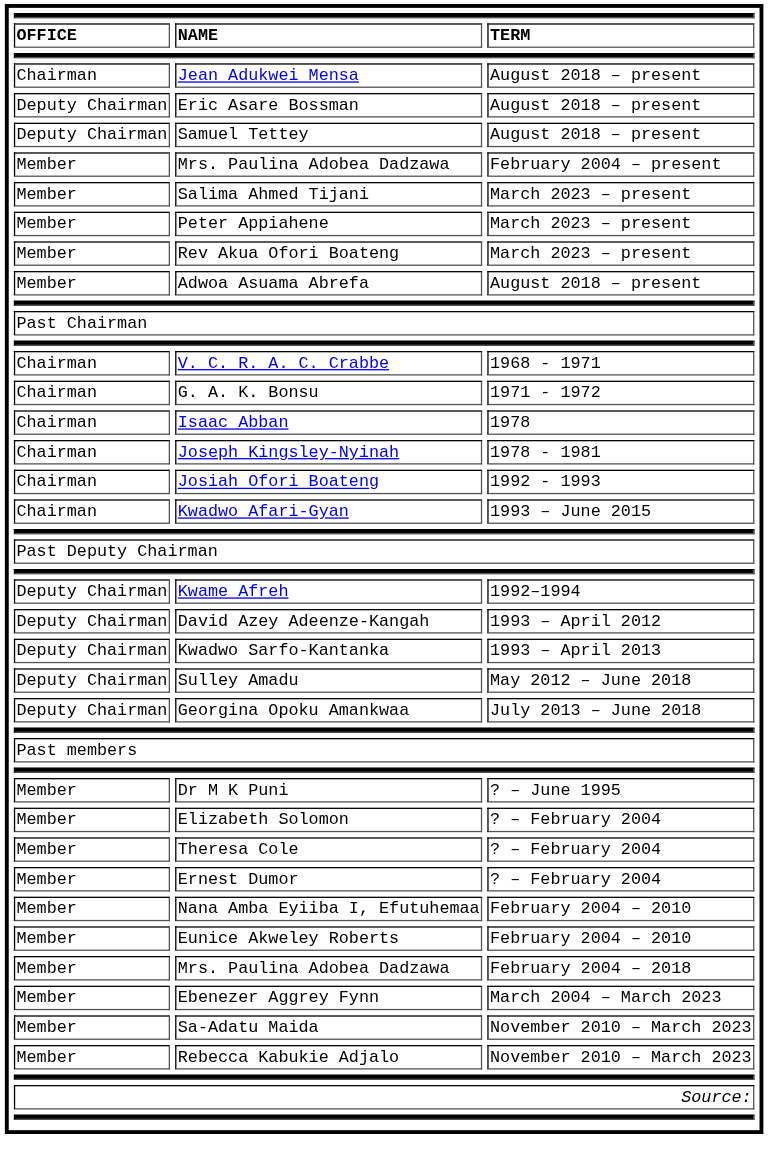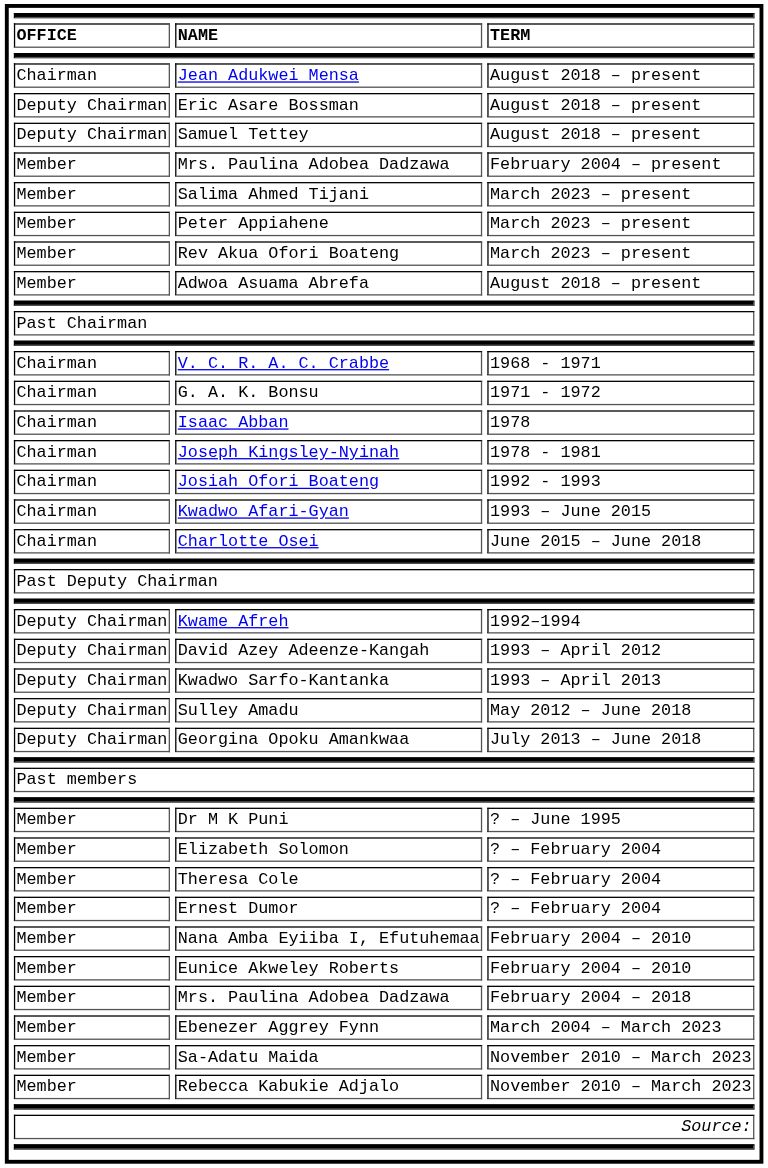 <table cellpadding="1" cellspacing="4" style="margin:3px; border:3px solid #000000;" align="center" border=1 style="border-collapse: collapse;">
 <tr>
 <th bgcolor="#000000" colspan="3"></th>
 </tr>
 <tr>
 <td align="left"><strong>OFFICE</strong></td>
 <td align="left"><strong>NAME</strong></td>
 <td align="left"><strong>TERM</strong></td>
 </tr>
 <tr>
 <th bgcolor="#000000" colspan="3"></th>
 </tr>
 <tr>
 <td align="left">Chairman</td>
 <td align="left"><a href='#'>Jean Adukwei Mensa</a></td>
 <td align="left">August 2018 – present</td>
 </tr>
 <tr>
 <td align="left">Deputy Chairman</td>
 <td align="left">Eric Asare Bossman</td>
 <td align="left">August 2018 – present</td>
 </tr>
 <tr>
 <td align="left">Deputy Chairman</td>
 <td align="left">Samuel Tettey </td>
 <td align="left">August 2018 – present</td>
 </tr>
 <tr>
 <td align="left">Member</td>
 <td align="left">Mrs. Paulina Adobea Dadzawa</td>
 <td align="left">February 2004 – present</td>
 </tr>
 <tr>
 <td align="left">Member</td>
 <td align="left">Salima Ahmed Tijani</td>
 <td align="left">March 2023 – present</td>
 </tr>
 <tr>
 <td align="left">Member</td>
 <td align="left">Peter Appiahene</td>
 <td align="left">March 2023 – present</td>
 </tr>
 <tr>
 <td align="left">Member</td>
 <td align="left">Rev Akua Ofori Boateng</td>
 <td align="left">March 2023 – present</td>
 </tr>
 <tr>
 <td align="left">Member</td>
 <td align="left">Adwoa Asuama Abrefa</td>
 <td align="left">August 2018 – present</td>
 </tr>
 <tr>
 <th bgcolor="#000000" colspan="3"></th>
 </tr>
 <tr>
 <td colspan=3>Past Chairman</td>
 </tr>
 <tr>
 <th bgcolor="#000000" colspan="3"></th>
 </tr>
 <tr>
 <td align="left">Chairman</td>
 <td align="left"><a href='#'>V. C. R. A. C. Crabbe</a></td>
 <td align="left">1968 - 1971</td>
 </tr>
 <tr>
 <td align="left">Chairman</td>
 <td align="left">G. A. K. Bonsu</td>
 <td align="left">1971 - 1972</td>
 </tr>
 <tr>
 <td align="left">Chairman</td>
 <td align="left"><a href='#'>Isaac Abban</a></td>
 <td align="left">1978</td>
 </tr>
 <tr>
 <td align="left">Chairman</td>
 <td align="left"><a href='#'>Joseph Kingsley-Nyinah</a></td>
 <td align="left">1978 - 1981</td>
 </tr>
 <tr>
 <td align="left">Chairman</td>
 <td align="left"><a href='#'>Josiah Ofori Boateng</a></td>
 <td align="left">1992 - 1993</td>
 </tr>
 <tr>
 <td align="left">Chairman</td>
 <td align="left"><a href='#'>Kwadwo Afari-Gyan</a></td>
 <td align="left">1993 – June 2015</td>
+</tr>
+<tr>
+<td align="left">Chairman</td>
+<td align="left"><a href='#'>Charlotte Osei</a></td>
+<td align="left">June 2015 – June 2018</td>
 </tr>
 <tr>
 <th bgcolor="#000000" colspan="3"></th>
 </tr>
 <tr>
 <td colspan=3>Past Deputy Chairman</td>
 </tr>
 <tr>
 <th bgcolor="#000000" colspan="3"></th>
 </tr>
 <tr>
 <td align="left">Deputy Chairman</td>
 <td align="left"><a href='#'>Kwame Afreh</a></td>
 <td align="left">1992–1994</td>
 </tr>
 <tr>
 <td align="left">Deputy Chairman</td>
 <td align="left">David Azey Adeenze-Kangah</td>
 <td align="left">1993 – April 2012</td>
 </tr>
 <tr>
 <td align="left">Deputy Chairman</td>
 <td align="left">Kwadwo Sarfo-Kantanka</td>
 <td align="left">1993 – April 2013</td>
 </tr>
 <tr>
 <td align="left">Deputy Chairman</td>
 <td align="left">Sulley Amadu</td>
 <td align="left">May 2012 – June 2018</td>
 </tr>
 <tr>
 <td align="left">Deputy Chairman</td>
 <td align="left">Georgina Opoku Amankwaa</td>
 <td align="left">July 2013 – June 2018</td>
 </tr>
 <tr>
 <th bgcolor="#000000" colspan="3"></th>
 </tr>
 <tr>
 <td colspan=3>Past members</td>
 </tr>
 <tr>
 <th bgcolor="#000000" colspan="3"></th>
 </tr>
 <tr>
 <td align="left">Member</td>
 <td align="left">Dr M K Puni</td>
 <td align="left">? – June 1995</td>
 </tr>
 <tr>
 <td align="left">Member</td>
 <td align="left">Elizabeth Solomon</td>
 <td align="left">? – February 2004</td>
 </tr>
 <tr>
 <td align="left">Member</td>
 <td align="left">Theresa Cole</td>
 <td align="left">? – February 2004</td>
 </tr>
 <tr>
 <td align="left">Member</td>
 <td align="left">Ernest Dumor</td>
 <td align="left">? – February 2004</td>
 </tr>
 <tr>
 <td align="left">Member</td>
 <td align="left">Nana Amba Eyiiba I, Efutuhemaa</td>
 <td align="left">February 2004 – 2010</td>
 </tr>
 <tr>
 <td align="left">Member</td>
 <td align="left">Eunice Akweley Roberts</td>
 <td align="left">February 2004 – 2010</td>
 </tr>
 <tr>
 <td>Member</td>
 <td>Mrs. Paulina Adobea Dadzawa</td>
 <td>February 2004 – 2018</td>
 </tr>
 <tr>
 <td>Member</td>
 <td>Ebenezer Aggrey Fynn</td>
 <td>March 2004 – March 2023</td>
 </tr>
 <tr>
 <td>Member</td>
 <td>Sa-Adatu Maida</td>
 <td>November 2010 – March 2023</td>
 </tr>
 <tr>
 <td>Member</td>
 <td>Rebecca Kabukie Adjalo</td>
 <td>November 2010 – March 2023</td>
 </tr>
 <tr>
 <th bgcolor="#000000" colspan="3"></th>
 </tr>
 <tr>
 <td colspan=3 align=right><em>Source:</em></td>
 </tr>
 <tr>
 <th bgcolor="#000000" colspan="3"></th>
 </tr>
 <tr>
 </tr>
 </table>
